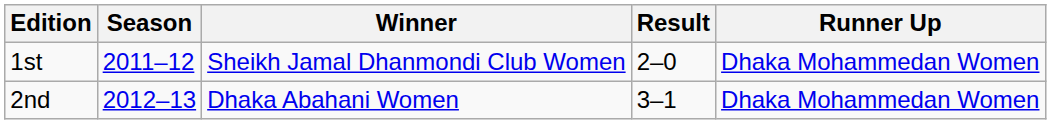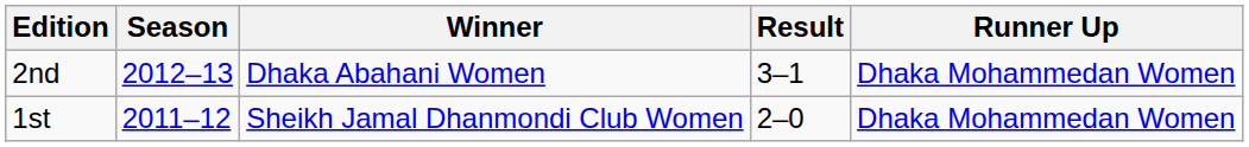 <table class="wikitable">
 <tr>
 <th>Edition</th>
 <th>Season</th>
 <th>Winner</th>
 <th>Result</th>
 <th>Runner Up</th>
 </tr>
 <tr>
+<td>2nd</td>
+<td><a href='#'>2012–13</a></td>
+<td><a href='#'>Dhaka Abahani Women</a></td>
+<td>3–1</td>
+<td><a href='#'>Dhaka Mohammedan Women</a></td>
+</tr>
+<tr>
 <td>1st</td>
 <td><a href='#'>2011–12</a></td>
 <td><a href='#'>Sheikh Jamal Dhanmondi Club Women</a></td>
 <td>2–0</td>
 <td><a href='#'>Dhaka Mohammedan Women</a></td>
 </tr>
-<tr>
-<td>2nd</td>
-<td><a href='#'>2012–13</a></td>
-<td><a href='#'>Dhaka Abahani Women</a></td>
-<td>3–1</td>
-<td><a href='#'>Dhaka Mohammedan Women</a></td>
-</tr>
 </table>
